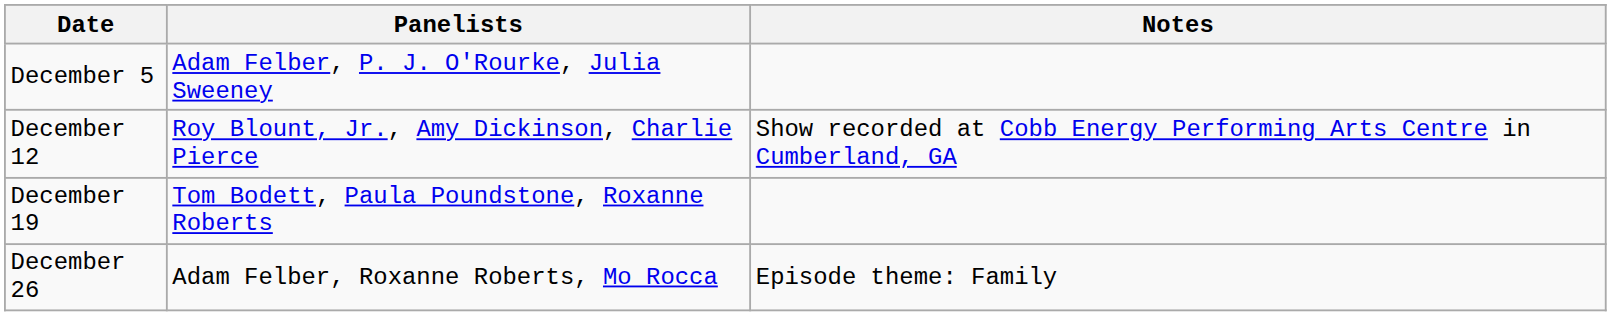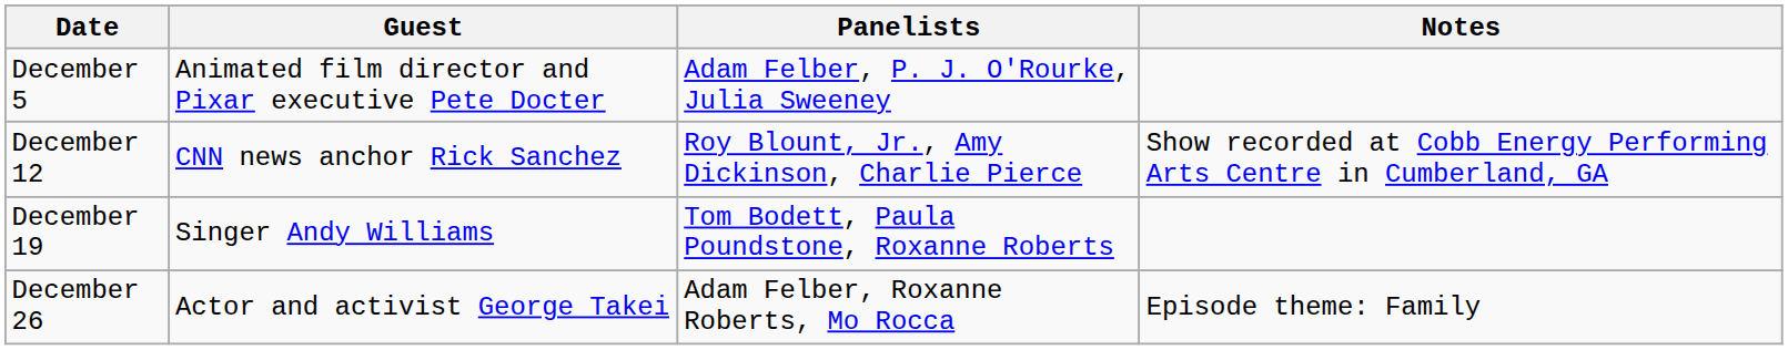 <table class="wikitable">
 <tr>
 <th>Date</th>
+<th>Guest</th>
 <th>Panelists</th>
 <th>Notes</th>
 </tr>
 <tr>
 <td>December 5</td>
+<td>Animated film director and <a href='#'>Pixar</a> executive <a href='#'>Pete Docter</a></td>
 <td><a href='#'>Adam Felber</a>, <a href='#'>P. J. O'Rourke</a>, <a href='#'>Julia Sweeney</a></td>
 <td></td>
 </tr>
 <tr>
 <td>December 12</td>
+<td><a href='#'>CNN</a> news anchor <a href='#'>Rick Sanchez</a></td>
 <td><a href='#'>Roy Blount, Jr.</a>, <a href='#'>Amy Dickinson</a>, <a href='#'>Charlie Pierce</a></td>
 <td>Show recorded at <a href='#'>Cobb Energy Performing Arts Centre</a> in <a href='#'>Cumberland, GA</a></td>
 </tr>
 <tr>
 <td>December 19</td>
+<td>Singer <a href='#'>Andy Williams</a></td>
 <td><a href='#'>Tom Bodett</a>, <a href='#'>Paula Poundstone</a>, <a href='#'>Roxanne Roberts</a></td>
 <td></td>
 </tr>
 <tr>
 <td>December 26</td>
+<td>Actor and activist <a href='#'>George Takei</a></td>
 <td>Adam Felber, Roxanne Roberts, <a href='#'>Mo Rocca</a></td>
 <td>Episode theme: Family</td>
 </tr>
 </table>
